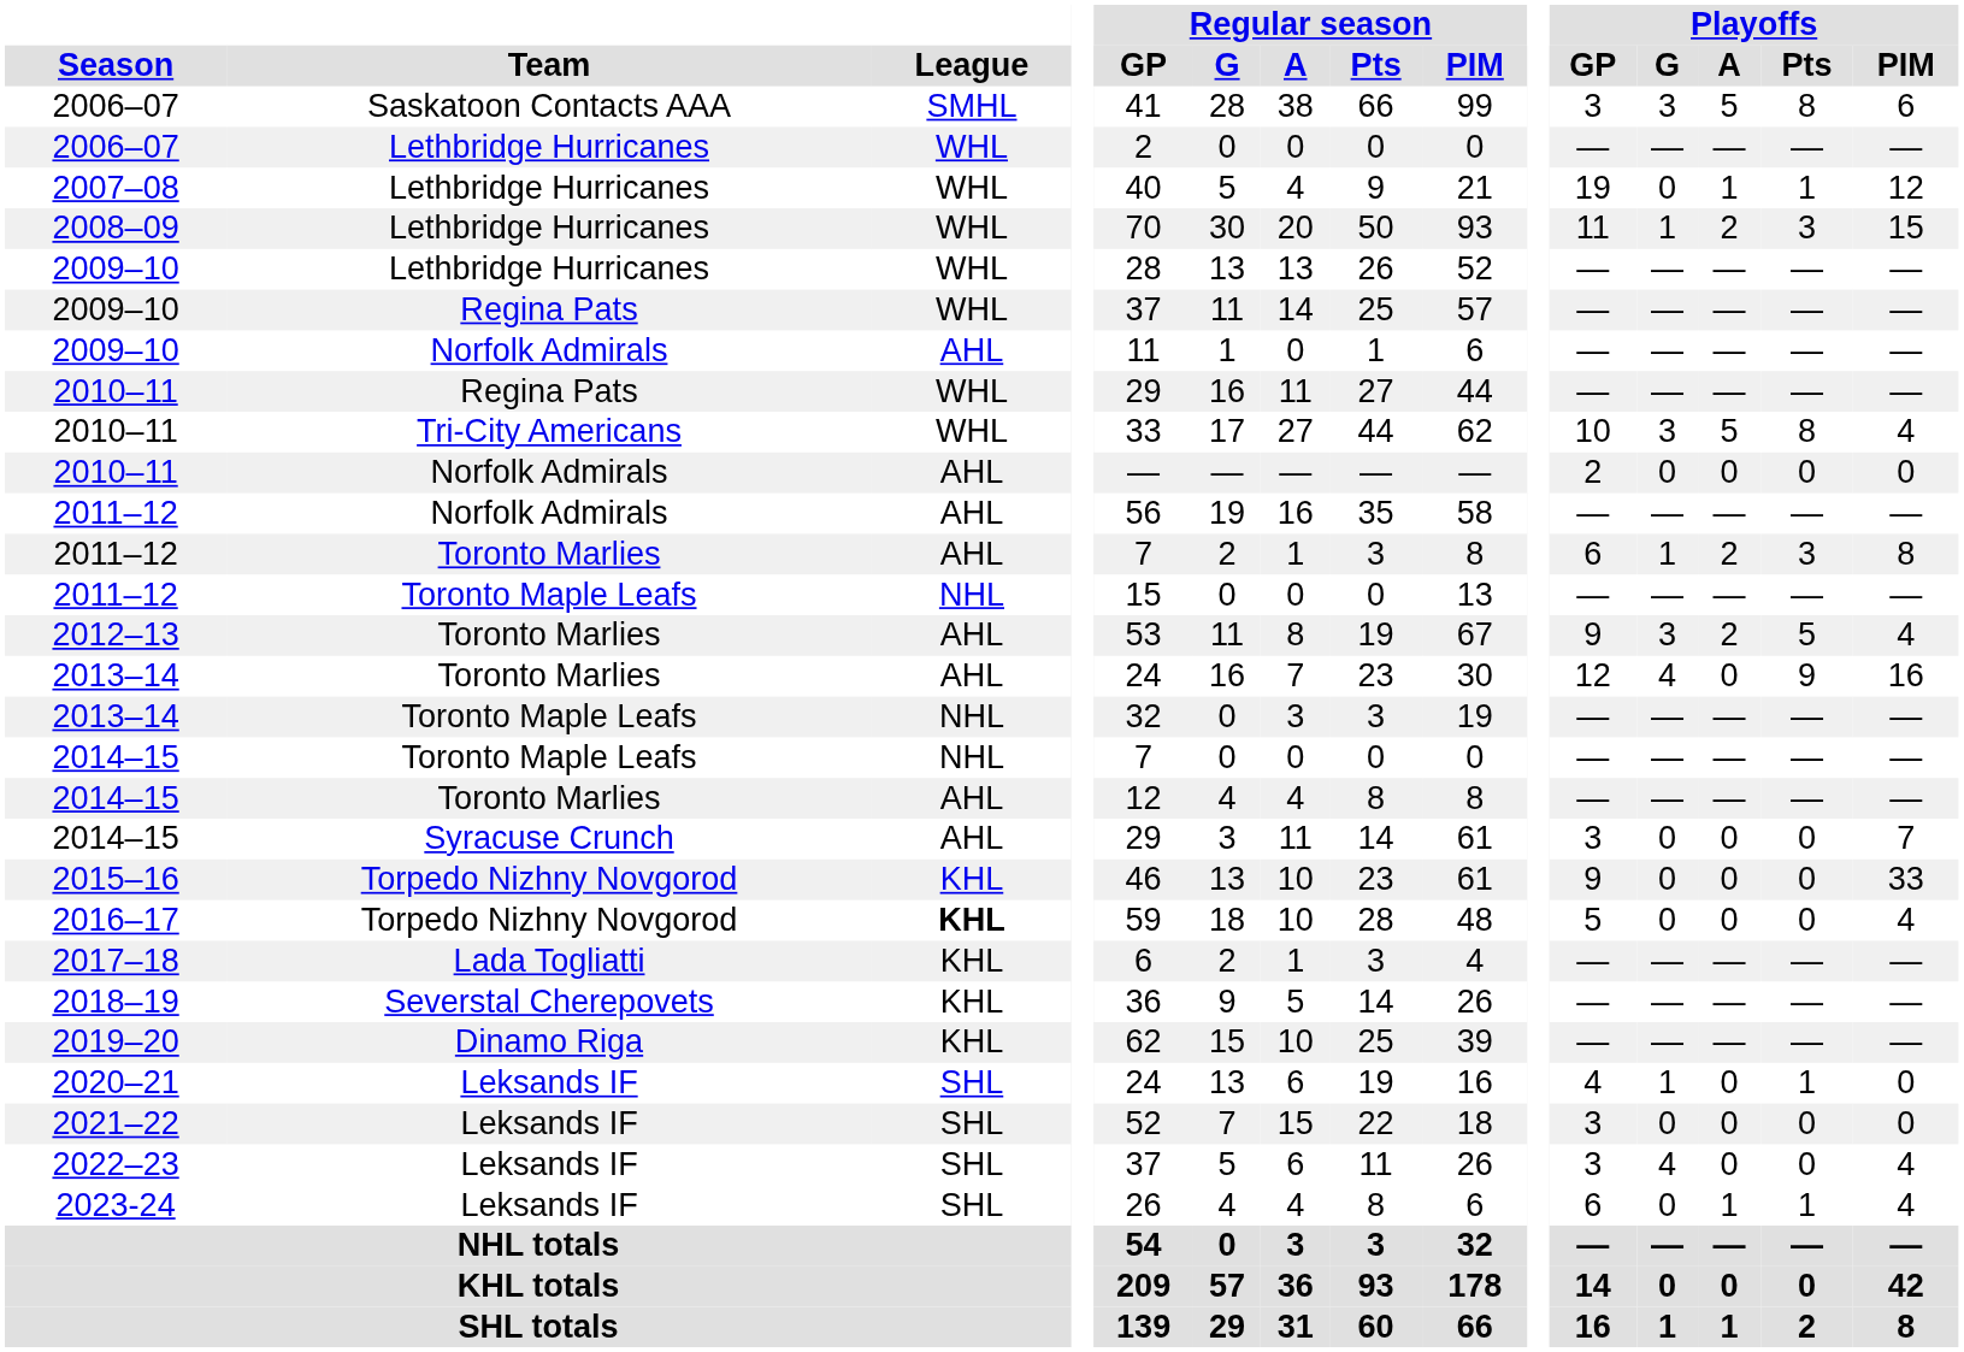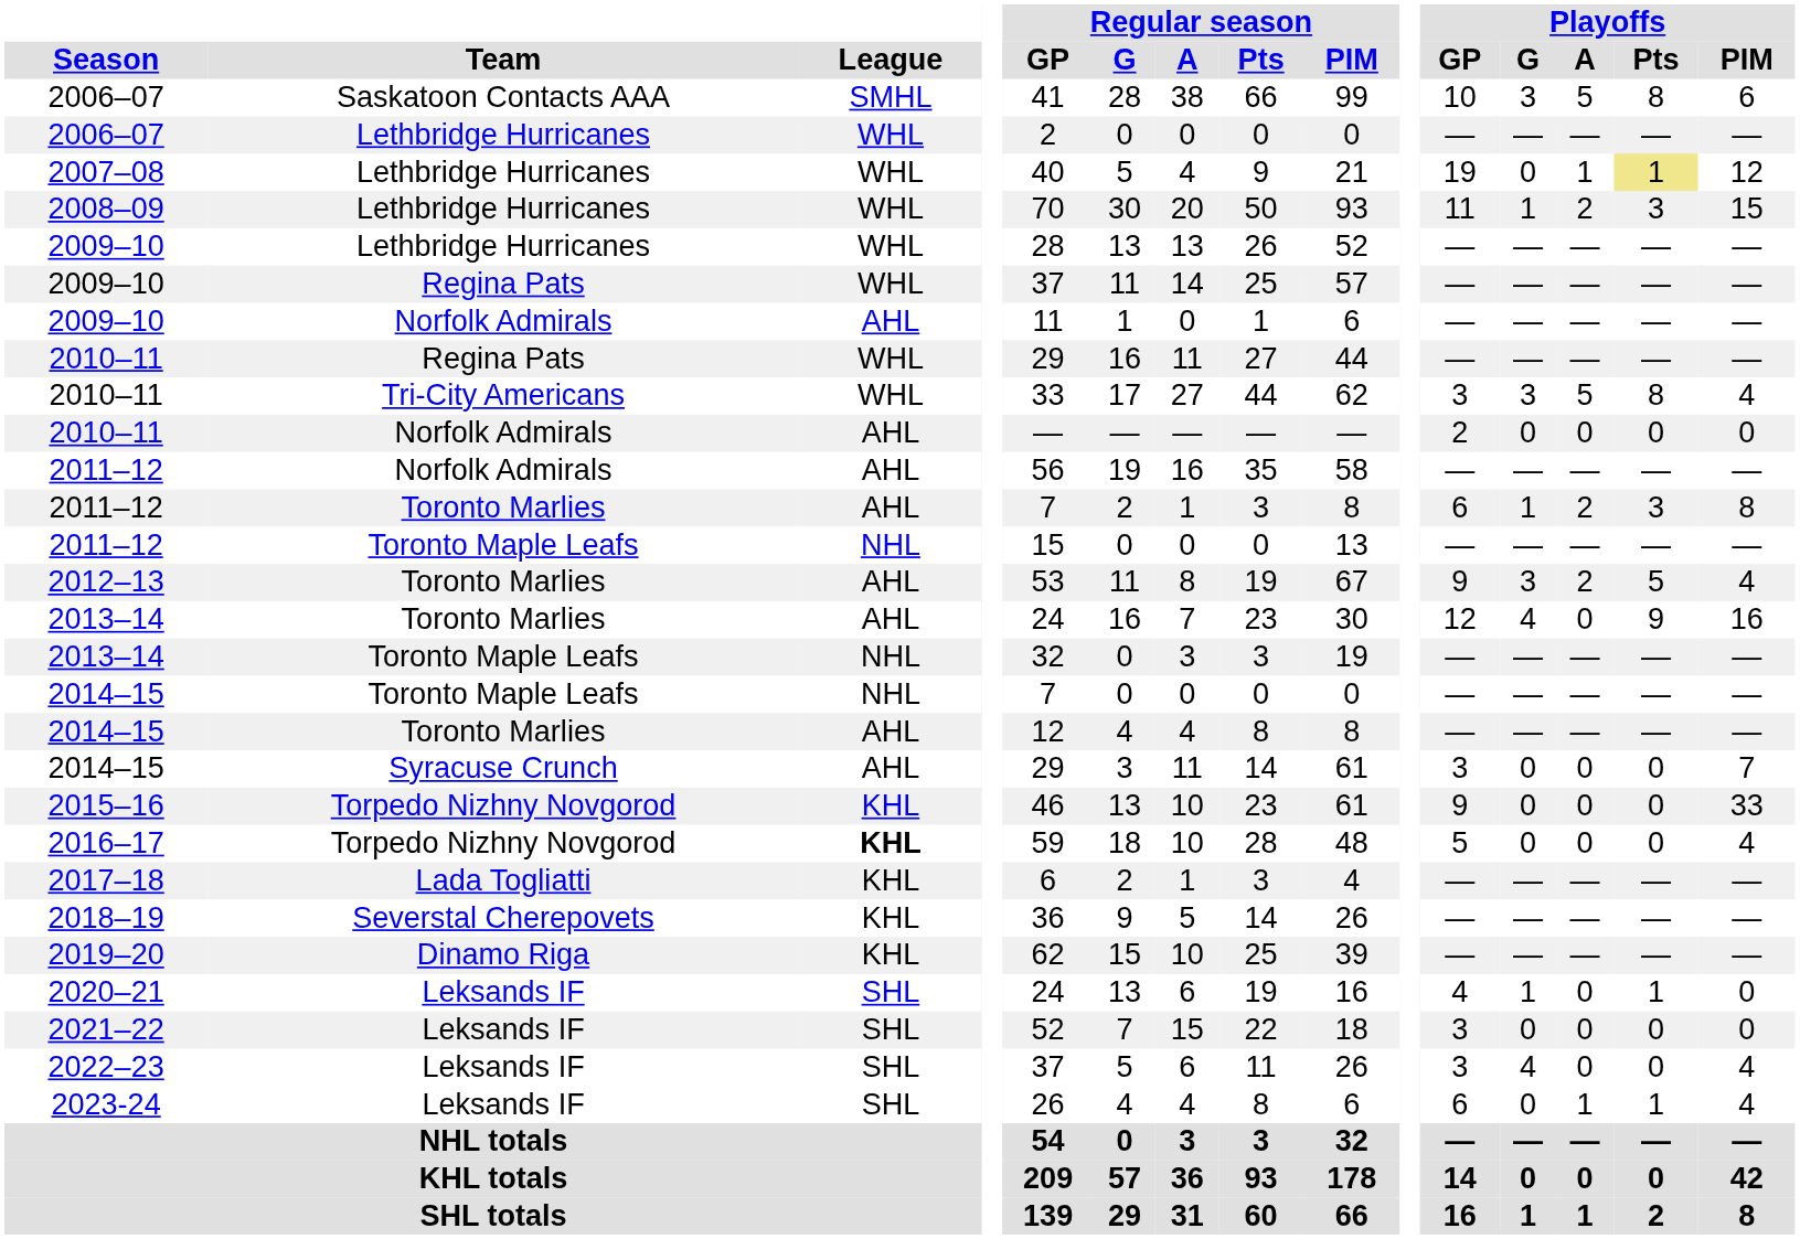 <table border="0" cellpadding="1" cellspacing="0" style="text-align:center; width:60em;">
 <tr style="background:#e0e0e0;">
 <th colspan="3"  bgcolor="#ffffff"> </th>
 <th rowspan="101" bgcolor="#ffffff"> </th>
 <th colspan="5"><a href='#'>Regular season</a></th>
 <th rowspan="101" bgcolor="#ffffff"> </th>
 <th colspan="5"><a href='#'>Playoffs</a></th>
 </tr>
 <tr style="background:#e0e0e0;">
 <th><a href='#'>Season</a></th>
 <th>Team</th>
 <th>League</th>
 <th>GP</th>
 <th><a href='#'>G</a></th>
 <th><a href='#'>A</a></th>
 <th><a href='#'>Pts</a></th>
 <th><a href='#'>PIM</a></th>
 <th>GP</th>
 <th>G</th>
 <th>A</th>
 <th>Pts</th>
 <th>PIM</th>
 </tr>
 <tr>
 <td>2006–07</td>
 <td>Saskatoon Contacts AAA</td>
 <td><a href='#'>SMHL</a></td>
 <td>41</td>
 <td>28</td>
 <td>38</td>
 <td>66</td>
 <td>99</td>
-<td>3</td>
+<td>10</td>
 <td>3</td>
 <td>5</td>
 <td>8</td>
 <td>6</td>
 </tr>
 <tr bgcolor="#f0f0f0">
 <td><a href='#'>2006–07</a></td>
 <td><a href='#'>Lethbridge Hurricanes</a></td>
 <td><a href='#'>WHL</a></td>
 <td>2</td>
 <td>0</td>
 <td>0</td>
 <td>0</td>
 <td>0</td>
 <td>—</td>
 <td>—</td>
 <td>—</td>
 <td>—</td>
 <td>—</td>
 </tr>
 <tr>
 <td><a href='#'>2007–08</a></td>
 <td>Lethbridge Hurricanes</td>
 <td>WHL</td>
 <td>40</td>
 <td>5</td>
 <td>4</td>
 <td>9</td>
 <td>21</td>
 <td>19</td>
 <td>0</td>
 <td>1</td>
-<td>1</td>
+<td style="background: khaki;">1</td>
 <td>12</td>
 </tr>
 <tr bgcolor="#f0f0f0">
 <td><a href='#'>2008–09</a></td>
 <td>Lethbridge Hurricanes</td>
 <td>WHL</td>
 <td>70</td>
 <td>30</td>
 <td>20</td>
 <td>50</td>
 <td>93</td>
 <td>11</td>
 <td>1</td>
 <td>2</td>
 <td>3</td>
 <td>15</td>
 </tr>
 <tr>
 <td><a href='#'>2009–10</a></td>
 <td>Lethbridge Hurricanes</td>
 <td>WHL</td>
 <td>28</td>
 <td>13</td>
 <td>13</td>
 <td>26</td>
 <td>52</td>
 <td>—</td>
 <td>—</td>
 <td>—</td>
 <td>—</td>
 <td>—</td>
 </tr>
 <tr bgcolor="#f0f0f0">
 <td>2009–10</td>
 <td><a href='#'>Regina Pats</a></td>
 <td>WHL</td>
 <td>37</td>
 <td>11</td>
 <td>14</td>
 <td>25</td>
 <td>57</td>
 <td>—</td>
 <td>—</td>
 <td>—</td>
 <td>—</td>
 <td>—</td>
 </tr>
 <tr>
 <td><a href='#'>2009–10</a></td>
 <td><a href='#'>Norfolk Admirals</a></td>
 <td><a href='#'>AHL</a></td>
 <td>11</td>
 <td>1</td>
 <td>0</td>
 <td>1</td>
 <td>6</td>
 <td>—</td>
 <td>—</td>
 <td>—</td>
 <td>—</td>
 <td>—</td>
 </tr>
 <tr bgcolor="#f0f0f0">
 <td><a href='#'>2010–11</a></td>
 <td>Regina Pats</td>
 <td>WHL</td>
 <td>29</td>
 <td>16</td>
 <td>11</td>
 <td>27</td>
 <td>44</td>
 <td>—</td>
 <td>—</td>
 <td>—</td>
 <td>—</td>
 <td>—</td>
 </tr>
 <tr>
 <td>2010–11</td>
 <td><a href='#'>Tri-City Americans</a></td>
 <td>WHL</td>
 <td>33</td>
 <td>17</td>
 <td>27</td>
 <td>44</td>
 <td>62</td>
-<td>10</td>
+<td>3</td>
 <td>3</td>
 <td>5</td>
 <td>8</td>
 <td>4</td>
 </tr>
 <tr bgcolor="#f0f0f0">
 <td><a href='#'>2010–11</a></td>
 <td>Norfolk Admirals</td>
 <td>AHL</td>
 <td>—</td>
 <td>—</td>
 <td>—</td>
 <td>—</td>
 <td>—</td>
 <td>2</td>
 <td>0</td>
 <td>0</td>
 <td>0</td>
 <td>0</td>
 </tr>
 <tr>
 <td><a href='#'>2011–12</a></td>
 <td>Norfolk Admirals</td>
 <td>AHL</td>
 <td>56</td>
 <td>19</td>
 <td>16</td>
 <td>35</td>
 <td>58</td>
 <td>—</td>
 <td>—</td>
 <td>—</td>
 <td>—</td>
 <td>—</td>
 </tr>
 <tr bgcolor="#f0f0f0">
 <td>2011–12</td>
 <td><a href='#'>Toronto Marlies</a></td>
 <td>AHL</td>
 <td>7</td>
 <td>2</td>
 <td>1</td>
 <td>3</td>
 <td>8</td>
 <td>6</td>
 <td>1</td>
 <td>2</td>
 <td>3</td>
 <td>8</td>
 </tr>
 <tr>
 <td><a href='#'>2011–12</a></td>
 <td><a href='#'>Toronto Maple Leafs</a></td>
 <td><a href='#'>NHL</a></td>
 <td>15</td>
 <td>0</td>
 <td>0</td>
 <td>0</td>
 <td>13</td>
 <td>—</td>
 <td>—</td>
 <td>—</td>
 <td>—</td>
 <td>—</td>
 </tr>
 <tr bgcolor="#f0f0f0">
 <td><a href='#'>2012–13</a></td>
 <td>Toronto Marlies</td>
 <td>AHL</td>
 <td>53</td>
 <td>11</td>
 <td>8</td>
 <td>19</td>
 <td>67</td>
 <td>9</td>
 <td>3</td>
 <td>2</td>
 <td>5</td>
 <td>4</td>
 </tr>
 <tr>
 <td><a href='#'>2013–14</a></td>
 <td>Toronto Marlies</td>
 <td>AHL</td>
 <td>24</td>
 <td>16</td>
 <td>7</td>
 <td>23</td>
 <td>30</td>
 <td>12</td>
 <td>4</td>
 <td>0</td>
 <td>9</td>
 <td>16</td>
 </tr>
 <tr bgcolor="#f0f0f0">
 <td><a href='#'>2013–14</a></td>
 <td>Toronto Maple Leafs</td>
 <td>NHL</td>
 <td>32</td>
 <td>0</td>
 <td>3</td>
 <td>3</td>
 <td>19</td>
 <td>—</td>
 <td>—</td>
 <td>—</td>
 <td>—</td>
 <td>—</td>
 </tr>
 <tr>
 <td><a href='#'>2014–15</a></td>
 <td>Toronto Maple Leafs</td>
 <td>NHL</td>
 <td>7</td>
 <td>0</td>
 <td>0</td>
 <td>0</td>
 <td>0</td>
 <td>—</td>
 <td>—</td>
 <td>—</td>
 <td>—</td>
 <td>—</td>
 </tr>
 <tr bgcolor="#f0f0f0">
 <td><a href='#'>2014–15</a></td>
 <td>Toronto Marlies</td>
 <td>AHL</td>
 <td>12</td>
 <td>4</td>
 <td>4</td>
 <td>8</td>
 <td>8</td>
 <td>—</td>
 <td>—</td>
 <td>—</td>
 <td>—</td>
 <td>—</td>
 </tr>
 <tr>
 <td>2014–15</td>
 <td><a href='#'>Syracuse Crunch</a></td>
 <td>AHL</td>
 <td>29</td>
 <td>3</td>
 <td>11</td>
 <td>14</td>
 <td>61</td>
 <td>3</td>
 <td>0</td>
 <td>0</td>
 <td>0</td>
 <td>7</td>
 </tr>
 <tr bgcolor="#f0f0f0">
 <td><a href='#'>2015–16</a></td>
 <td><a href='#'>Torpedo Nizhny Novgorod</a></td>
 <td><a href='#'>KHL</a></td>
 <td>46</td>
 <td>13</td>
 <td>10</td>
 <td>23</td>
 <td>61</td>
 <td>9</td>
 <td>0</td>
 <td>0</td>
 <td>0</td>
 <td>33</td>
 </tr>
 <tr>
 <td><a href='#'>2016–17</a></td>
 <td>Torpedo Nizhny Novgorod</td>
 <td><strong>KHL</strong></td>
 <td>59</td>
 <td>18</td>
 <td>10</td>
 <td>28</td>
 <td>48</td>
 <td>5</td>
 <td>0</td>
 <td>0</td>
 <td>0</td>
 <td>4</td>
 </tr>
 <tr bgcolor="#f0f0f0">
 <td><a href='#'>2017–18</a></td>
 <td><a href='#'>Lada Togliatti</a></td>
 <td>KHL</td>
 <td>6</td>
 <td>2</td>
 <td>1</td>
 <td>3</td>
 <td>4</td>
 <td>—</td>
 <td>—</td>
 <td>—</td>
 <td>—</td>
 <td>—</td>
 </tr>
 <tr>
 <td><a href='#'>2018–19</a></td>
 <td><a href='#'>Severstal Cherepovets</a></td>
 <td>KHL</td>
 <td>36</td>
 <td>9</td>
 <td>5</td>
 <td>14</td>
 <td>26</td>
 <td>—</td>
 <td>—</td>
 <td>—</td>
 <td>—</td>
 <td>—</td>
 </tr>
 <tr bgcolor="#f0f0f0">
 <td><a href='#'>2019–20</a></td>
 <td><a href='#'>Dinamo Riga</a></td>
 <td>KHL</td>
 <td>62</td>
 <td>15</td>
 <td>10</td>
 <td>25</td>
 <td>39</td>
 <td>—</td>
 <td>—</td>
 <td>—</td>
 <td>—</td>
 <td>—</td>
 </tr>
 <tr>
 <td><a href='#'>2020–21</a></td>
 <td><a href='#'>Leksands IF</a></td>
 <td><a href='#'>SHL</a></td>
 <td>24</td>
 <td>13</td>
 <td>6</td>
 <td>19</td>
 <td>16</td>
 <td>4</td>
 <td>1</td>
 <td>0</td>
 <td>1</td>
 <td>0</td>
 </tr>
 <tr bgcolor="#f0f0f0">
 <td><a href='#'>2021–22</a></td>
 <td>Leksands IF</td>
 <td>SHL</td>
 <td>52</td>
 <td>7</td>
 <td>15</td>
 <td>22</td>
 <td>18</td>
 <td>3</td>
 <td>0</td>
 <td>0</td>
 <td>0</td>
 <td>0</td>
 </tr>
 <tr>
 <td><a href='#'>2022–23</a></td>
 <td>Leksands IF</td>
 <td>SHL</td>
 <td>37</td>
 <td>5</td>
 <td>6</td>
 <td>11</td>
 <td>26</td>
 <td>3</td>
 <td>4</td>
 <td>0</td>
 <td>0</td>
 <td>4</td>
 </tr>
 <tr>
 <td><a href='#'>2023-24</a></td>
 <td>Leksands IF</td>
 <td>SHL</td>
 <td>26</td>
 <td>4</td>
 <td>4</td>
 <td>8</td>
 <td>6</td>
 <td>6</td>
 <td>0</td>
 <td>1</td>
 <td>1</td>
 <td>4</td>
 </tr>
 <tr bgcolor="#e0e0e0">
 <th colspan="3">NHL totals</th>
 <th>54</th>
 <th>0</th>
 <th>3</th>
 <th>3</th>
 <th>32</th>
 <th>—</th>
 <th>—</th>
 <th>—</th>
 <th>—</th>
 <th>—</th>
 </tr>
 <tr bgcolor="#e0e0e0">
 <th colspan="3">KHL totals</th>
 <th>209</th>
 <th>57</th>
 <th>36</th>
 <th>93</th>
 <th>178</th>
 <th>14</th>
 <th>0</th>
 <th>0</th>
 <th>0</th>
 <th>42</th>
 </tr>
 <tr bgcolor="#e0e0e0">
 <th colspan="3">SHL totals</th>
 <th>139</th>
 <th>29</th>
 <th>31</th>
 <th>60</th>
 <th>66</th>
 <th>16</th>
 <th>1</th>
 <th>1</th>
 <th>2</th>
 <th>8</th>
 </tr>
 </table>
